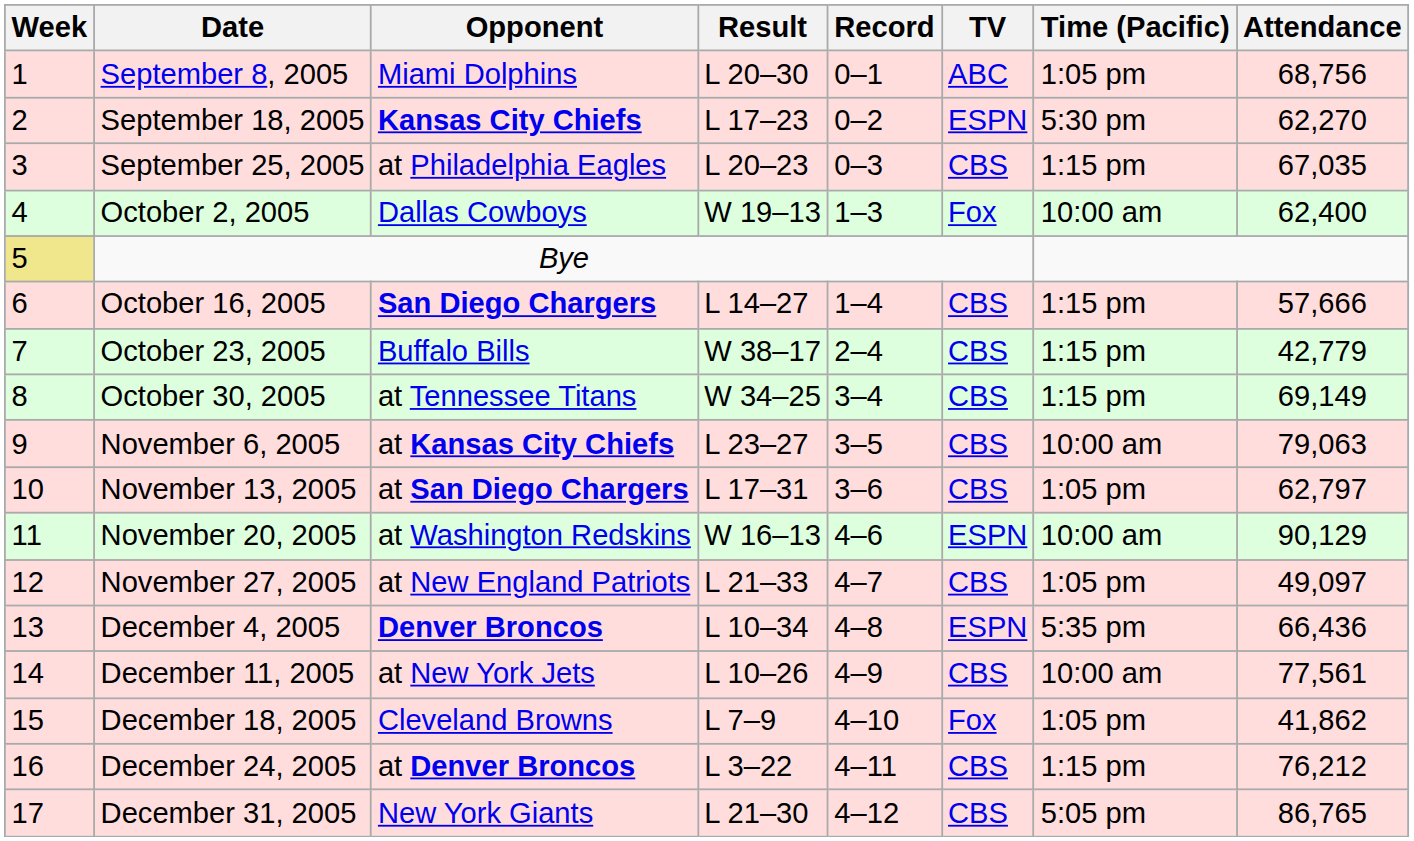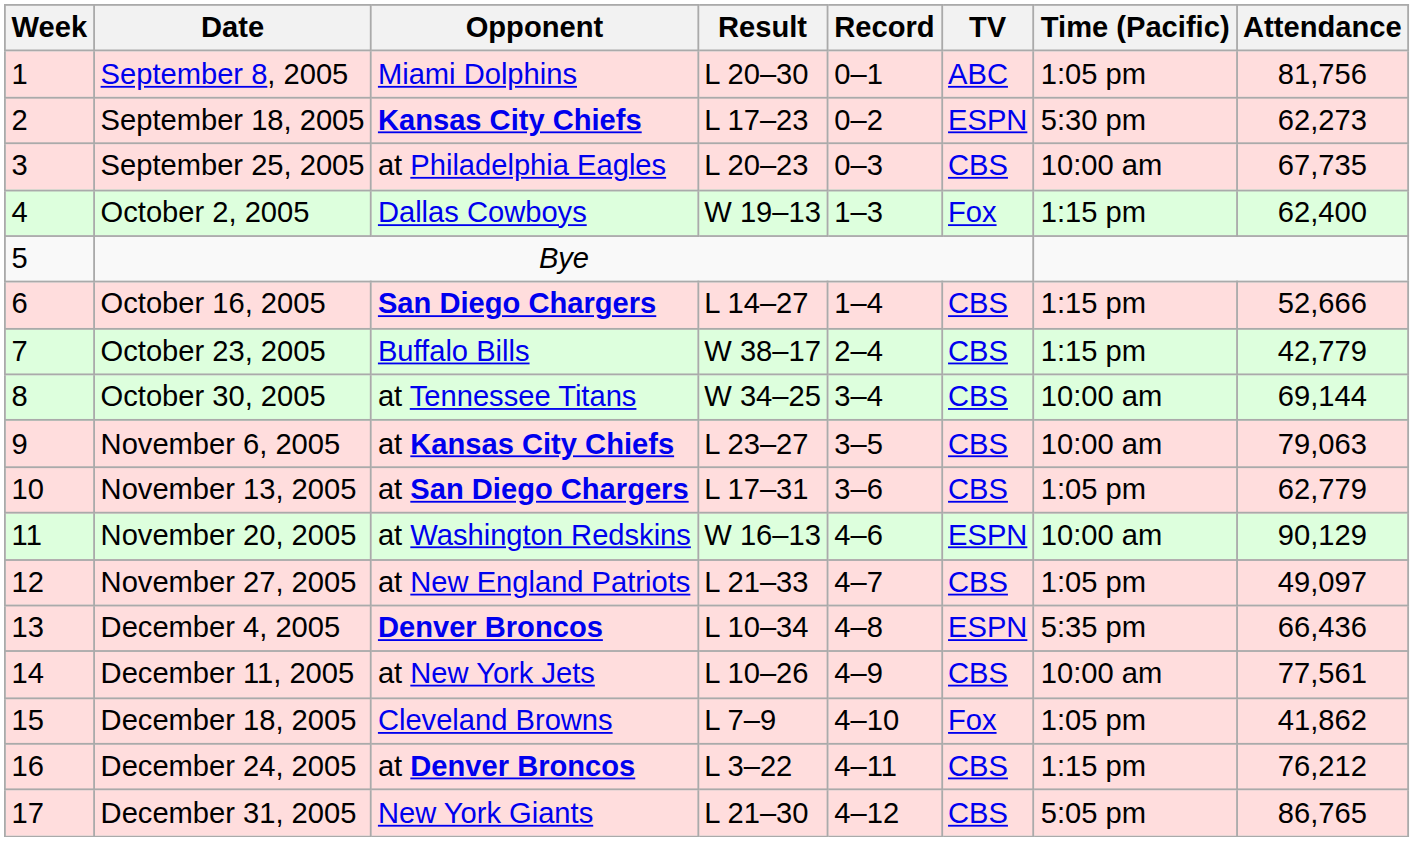 <table class="wikitable">
 <tr>
 <th>Week</th>
 <th>Date</th>
 <th>Opponent</th>
 <th>Result</th>
 <th>Record</th>
 <th>TV</th>
 <th>Time (Pacific)</th>
 <th>Attendance</th>
 </tr>
 <tr style="background: #ffdddd;">
 <td>1</td>
 <td><a href='#'>September 8</a>, 2005</td>
 <td><a href='#'>Miami Dolphins</a></td>
 <td>L 20–30</td>
 <td>0–1</td>
 <td><a href='#'>ABC</a></td>
 <td>1:05 pm</td>
-<td style="text-align:center">68,756</td>
+<td style="text-align:center">81,756</td>
 </tr>
 <tr style="background: #ffdddd;">
 <td>2</td>
 <td>September 18, 2005</td>
 <td><strong><a href='#'>Kansas City Chiefs</a></strong></td>
 <td>L 17–23</td>
 <td>0–2</td>
 <td><a href='#'>ESPN</a></td>
 <td>5:30 pm</td>
-<td style="text-align:center">62,270</td>
+<td style="text-align:center">62,273</td>
 </tr>
 <tr style="background: #ffdddd;">
 <td>3</td>
 <td>September 25, 2005</td>
 <td>at <a href='#'>Philadelphia Eagles</a></td>
 <td>L 20–23</td>
 <td>0–3</td>
 <td><a href='#'>CBS</a></td>
-<td>1:15 pm</td>
-<td style="text-align:center">67,035</td>
+<td>10:00 am</td>
+<td style="text-align:center">67,735</td>
 </tr>
 <tr style="background: #ddffdd;">
 <td>4</td>
 <td>October 2, 2005</td>
 <td><a href='#'>Dallas Cowboys</a></td>
 <td>W 19–13</td>
 <td>1–3</td>
 <td><a href='#'>Fox</a></td>
-<td>10:00 am</td>
+<td>1:15 pm</td>
 <td style="text-align:center">62,400</td>
 </tr>
 <tr>
-<td style="background: khaki;">5</td>
+<td>5</td>
 <td colspan=5 align="center"><em>Bye</em></td>
 </tr>
 <tr style="background: #ffdddd;">
 <td>6</td>
 <td>October 16, 2005</td>
 <td><strong><a href='#'>San Diego Chargers</a></strong></td>
 <td>L 14–27</td>
 <td>1–4</td>
 <td><a href='#'>CBS</a></td>
 <td>1:15 pm</td>
-<td style="text-align:center">57,666</td>
+<td style="text-align:center">52,666</td>
 </tr>
 <tr style="background: #ddffdd;">
 <td>7</td>
 <td>October 23, 2005</td>
 <td><a href='#'>Buffalo Bills</a></td>
 <td>W 38–17</td>
 <td>2–4</td>
 <td><a href='#'>CBS</a></td>
 <td>1:15 pm</td>
 <td style="text-align:center">42,779</td>
 </tr>
 <tr style="background: #ddffdd;">
 <td>8</td>
 <td>October 30, 2005</td>
 <td>at <a href='#'>Tennessee Titans</a></td>
 <td>W 34–25</td>
 <td>3–4</td>
 <td><a href='#'>CBS</a></td>
-<td>1:15 pm</td>
-<td style="text-align:center">69,149</td>
+<td>10:00 am</td>
+<td style="text-align:center">69,144</td>
 </tr>
 <tr style="background: #ffdddd;">
 <td>9</td>
 <td>November 6, 2005</td>
 <td>at <strong><a href='#'>Kansas City Chiefs</a></strong></td>
 <td>L 23–27</td>
 <td>3–5</td>
 <td><a href='#'>CBS</a></td>
 <td>10:00 am</td>
 <td style="text-align:center">79,063</td>
 </tr>
 <tr style="background: #ffdddd;">
 <td>10</td>
 <td>November 13, 2005</td>
 <td>at <strong><a href='#'>San Diego Chargers</a></strong></td>
 <td>L 17–31</td>
 <td>3–6</td>
 <td><a href='#'>CBS</a></td>
 <td>1:05 pm</td>
-<td style="text-align:center">62,797</td>
+<td style="text-align:center">62,779</td>
 </tr>
 <tr style="background: #ddffdd;">
 <td>11</td>
 <td>November 20, 2005</td>
 <td>at <a href='#'>Washington Redskins</a></td>
 <td>W 16–13</td>
 <td>4–6</td>
 <td><a href='#'>ESPN</a></td>
 <td>10:00 am</td>
 <td style="text-align:center">90,129</td>
 </tr>
 <tr style="background: #ffdddd;">
 <td>12</td>
 <td>November 27, 2005</td>
 <td>at <a href='#'>New England Patriots</a></td>
 <td>L 21–33</td>
 <td>4–7</td>
 <td><a href='#'>CBS</a></td>
 <td>1:05 pm</td>
 <td style="text-align:center">49,097</td>
 </tr>
 <tr style="background: #ffdddd;">
 <td>13</td>
 <td>December 4, 2005</td>
 <td><strong><a href='#'>Denver Broncos</a></strong></td>
 <td>L 10–34</td>
 <td>4–8</td>
 <td><a href='#'>ESPN</a></td>
 <td>5:35 pm</td>
 <td style="text-align:center">66,436</td>
 </tr>
 <tr style="background: #ffdddd;">
 <td>14</td>
 <td>December 11, 2005</td>
 <td>at <a href='#'>New York Jets</a></td>
 <td>L 10–26</td>
 <td>4–9</td>
 <td><a href='#'>CBS</a></td>
 <td>10:00 am</td>
 <td style="text-align:center">77,561</td>
 </tr>
 <tr style="background: #ffdddd;">
 <td>15</td>
 <td>December 18, 2005</td>
 <td><a href='#'>Cleveland Browns</a></td>
 <td>L 7–9</td>
 <td>4–10</td>
 <td><a href='#'>Fox</a></td>
 <td>1:05 pm</td>
 <td style="text-align:center">41,862</td>
 </tr>
 <tr style="background: #ffdddd;">
 <td>16</td>
 <td>December 24, 2005</td>
 <td>at <strong><a href='#'>Denver Broncos</a></strong></td>
 <td>L 3–22</td>
 <td>4–11</td>
 <td><a href='#'>CBS</a></td>
 <td>1:15 pm</td>
 <td style="text-align:center">76,212</td>
 </tr>
 <tr style="background: #ffdddd;">
 <td>17</td>
 <td>December 31, 2005</td>
 <td><a href='#'>New York Giants</a></td>
 <td>L 21–30</td>
 <td>4–12</td>
 <td><a href='#'>CBS</a></td>
 <td>5:05 pm</td>
 <td style="text-align:center">86,765</td>
 </tr>
 </table>
